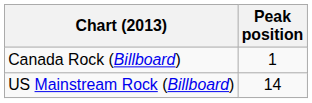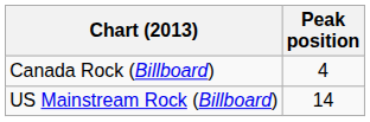 <table class="wikitable sortable">
 <tr>
 <th>Chart (2013)</th>
 <th>Peak<br>position</th>
 </tr>
 <tr>
 <td>Canada Rock (<em><a href='#'>Billboard</a></em>)</td>
-<td style="text-align:center;">1</td>
+<td style="text-align:center;">4</td>
 </tr>
 <tr>
 <td>US <a href='#'>Mainstream Rock</a> (<em><a href='#'>Billboard</a></em>)</td>
 <td style="text-align:center;">14</td>
 </tr>
 </table>
